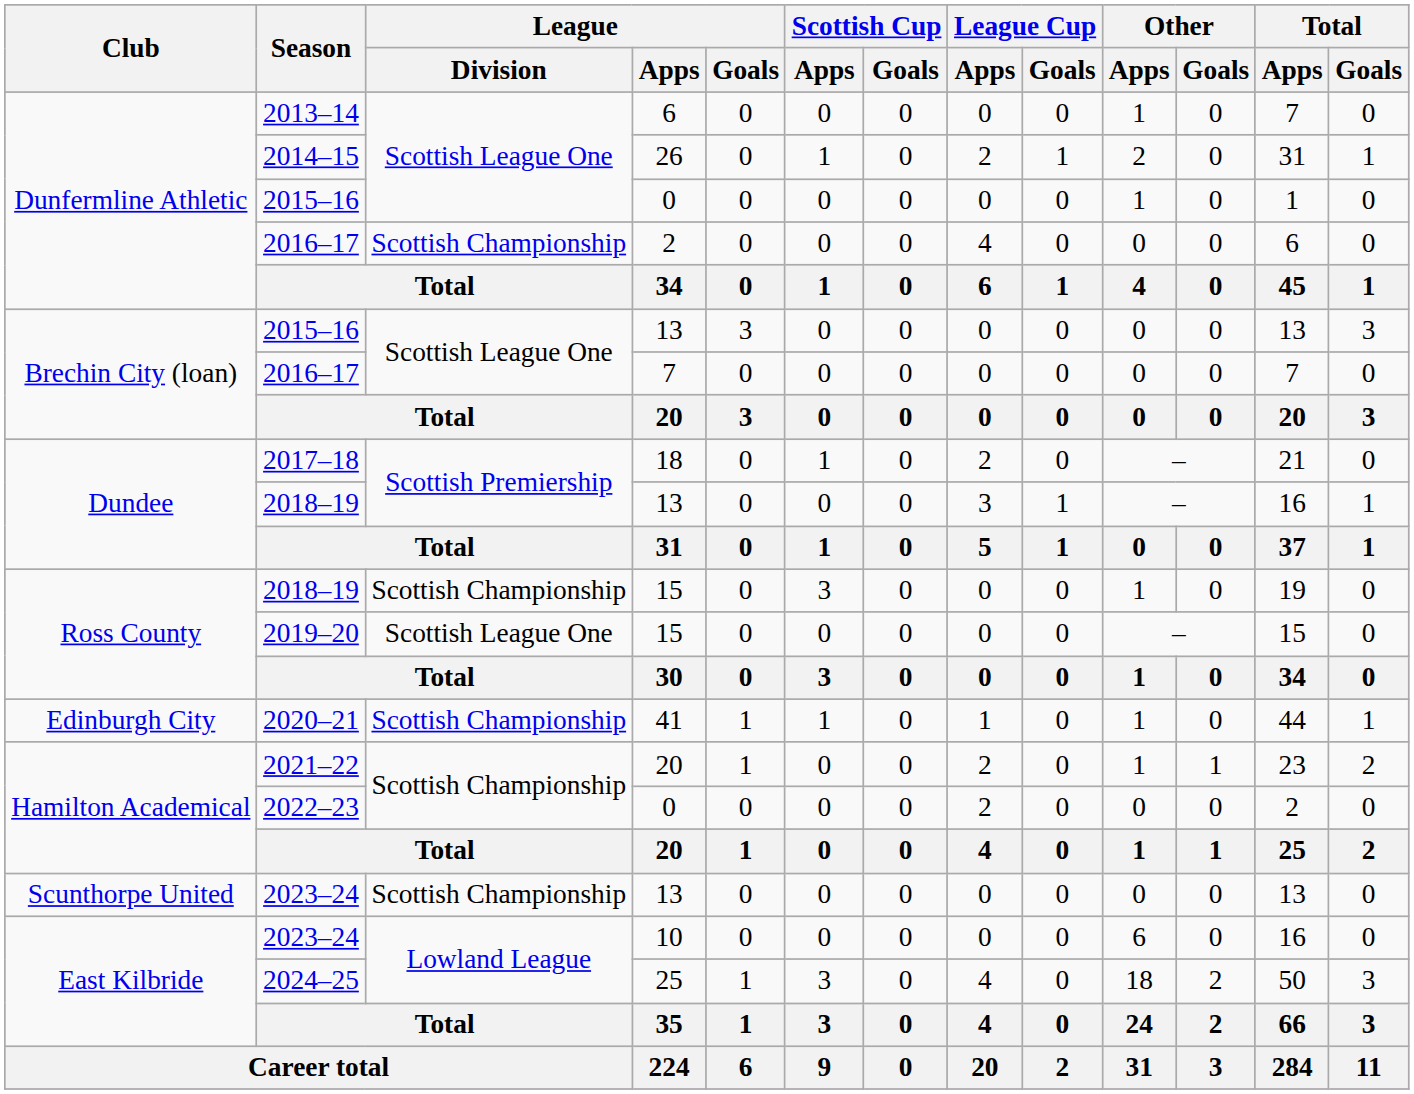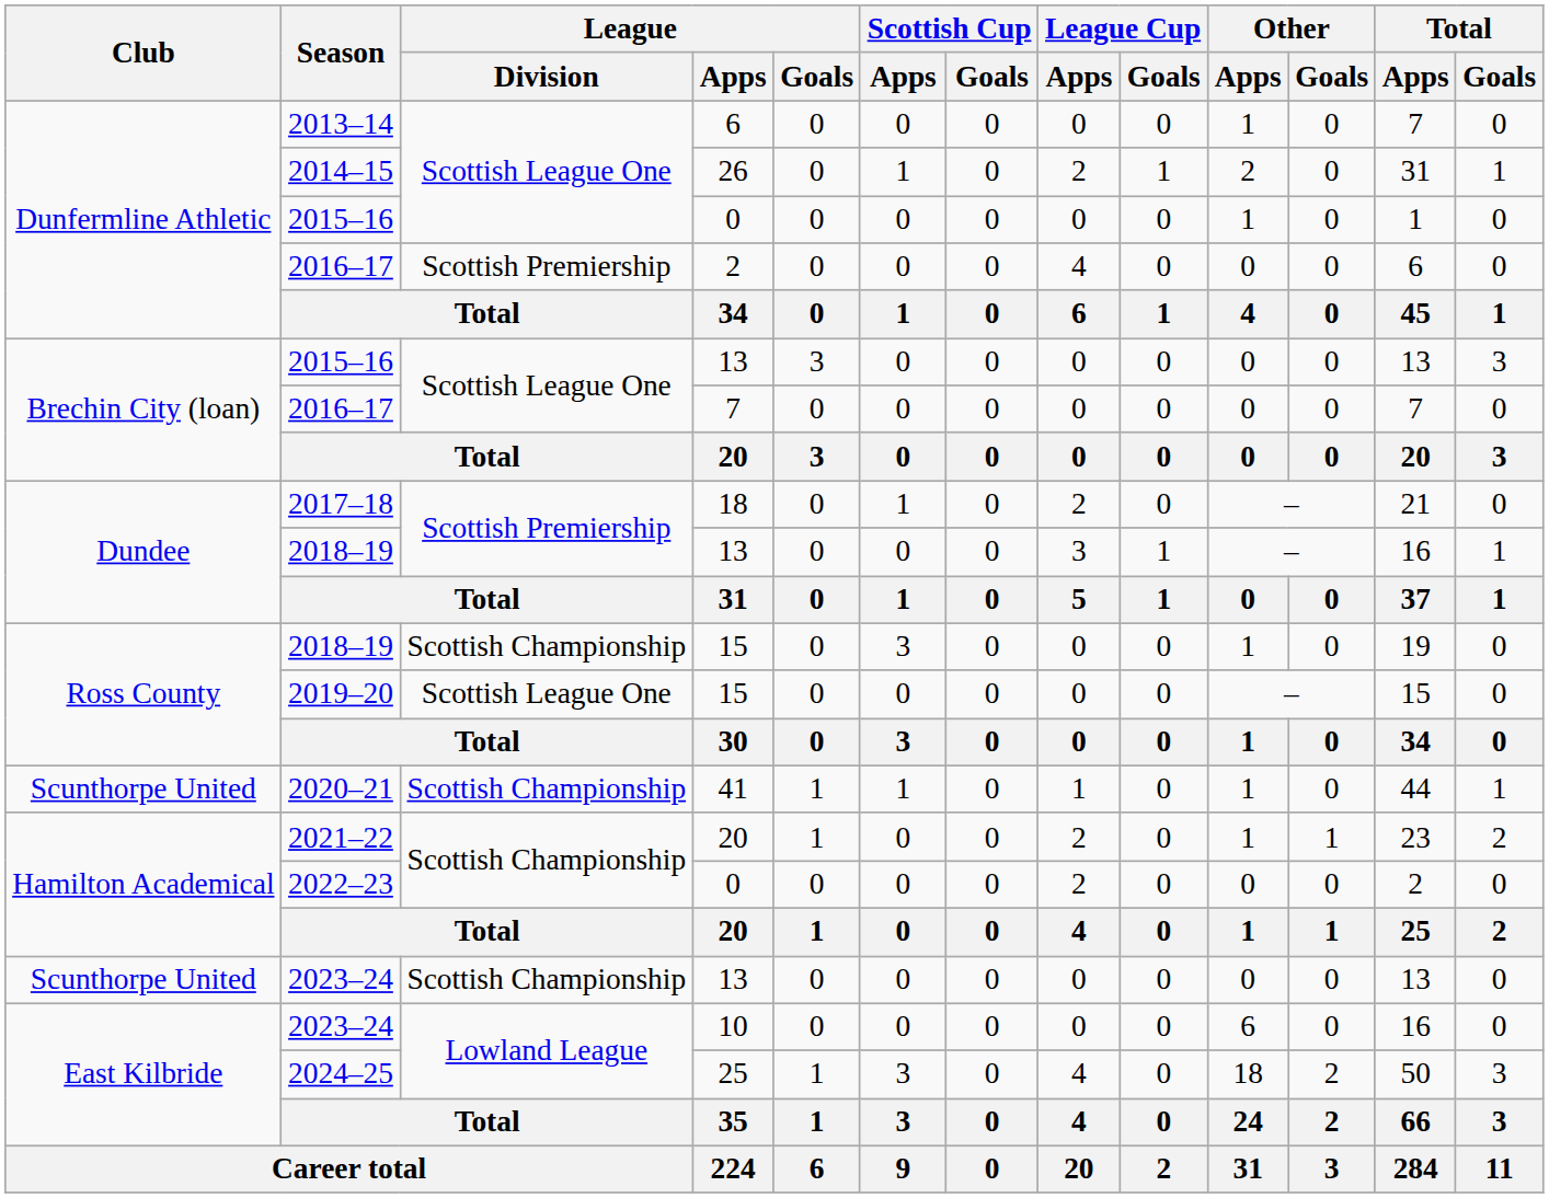 <table class="wikitable" style="text-align: center">
 <tr>
 <th rowspan="2">Club</th>
 <th rowspan="2">Season</th>
 <th colspan="3">League</th>
 <th colspan="2"><a href='#'>Scottish Cup</a></th>
 <th colspan="2"><a href='#'>League Cup</a></th>
 <th colspan="2">Other</th>
 <th colspan="2">Total</th>
 </tr>
 <tr>
 <th>Division</th>
 <th>Apps</th>
 <th>Goals</th>
 <th>Apps</th>
 <th>Goals</th>
 <th>Apps</th>
 <th>Goals</th>
 <th>Apps</th>
 <th>Goals</th>
 <th>Apps</th>
 <th>Goals</th>
 </tr>
 <tr>
 <td rowspan="5"><a href='#'>Dunfermline Athletic</a></td>
 <td><a href='#'>2013–14</a></td>
 <td rowspan="3"><a href='#'>Scottish League One</a></td>
 <td>6</td>
 <td>0</td>
 <td>0</td>
 <td>0</td>
 <td>0</td>
 <td>0</td>
 <td>1</td>
 <td>0</td>
 <td>7</td>
 <td>0</td>
 </tr>
 <tr>
 <td><a href='#'>2014–15</a></td>
 <td>26</td>
 <td>0</td>
 <td>1</td>
 <td>0</td>
 <td>2</td>
 <td>1</td>
 <td>2</td>
 <td>0</td>
 <td>31</td>
 <td>1</td>
 </tr>
 <tr>
 <td><a href='#'>2015–16</a></td>
 <td>0</td>
 <td>0</td>
 <td>0</td>
 <td>0</td>
 <td>0</td>
 <td>0</td>
 <td>1</td>
 <td>0</td>
 <td>1</td>
 <td>0</td>
 </tr>
 <tr>
 <td><a href='#'>2016–17</a></td>
-<td><a href='#'>Scottish Championship</a></td>
+<td>Scottish Premiership</td>
 <td>2</td>
 <td>0</td>
 <td>0</td>
 <td>0</td>
 <td>4</td>
 <td>0</td>
 <td>0</td>
 <td>0</td>
 <td>6</td>
 <td>0</td>
 </tr>
 <tr>
 <th colspan="2">Total</th>
 <th>34</th>
 <th>0</th>
 <th>1</th>
 <th>0</th>
 <th>6</th>
 <th>1</th>
 <th>4</th>
 <th>0</th>
 <th>45</th>
 <th>1</th>
 </tr>
 <tr>
 <td rowspan="3"><a href='#'>Brechin City</a> (loan)</td>
 <td><a href='#'>2015–16</a></td>
 <td rowspan="2">Scottish League One</td>
 <td>13</td>
 <td>3</td>
 <td>0</td>
 <td>0</td>
 <td>0</td>
 <td>0</td>
 <td>0</td>
 <td>0</td>
 <td>13</td>
 <td>3</td>
 </tr>
 <tr>
 <td><a href='#'>2016–17</a></td>
 <td>7</td>
 <td>0</td>
 <td>0</td>
 <td>0</td>
 <td>0</td>
 <td>0</td>
 <td>0</td>
 <td>0</td>
 <td>7</td>
 <td>0</td>
 </tr>
 <tr>
 <th colspan="2">Total</th>
 <th>20</th>
 <th>3</th>
 <th>0</th>
 <th>0</th>
 <th>0</th>
 <th>0</th>
 <th>0</th>
 <th>0</th>
 <th>20</th>
 <th>3</th>
 </tr>
 <tr>
 <td rowspan=3><a href='#'>Dundee</a></td>
 <td><a href='#'>2017–18</a></td>
 <td rowspan=2><a href='#'>Scottish Premiership</a></td>
 <td>18</td>
 <td>0</td>
 <td>1</td>
 <td>0</td>
 <td>2</td>
 <td>0</td>
 <td colspan="2">–</td>
 <td>21</td>
 <td>0</td>
 </tr>
 <tr>
 <td><a href='#'>2018–19</a></td>
 <td>13</td>
 <td>0</td>
 <td>0</td>
 <td>0</td>
 <td>3</td>
 <td>1</td>
 <td colspan="2">–</td>
 <td>16</td>
 <td>1</td>
 </tr>
 <tr>
 <th colspan=2>Total</th>
 <th>31</th>
 <th>0</th>
 <th>1</th>
 <th>0</th>
 <th>5</th>
 <th>1</th>
 <th>0</th>
 <th>0</th>
 <th>37</th>
 <th>1</th>
 </tr>
 <tr>
 <td rowspan=3><a href='#'>Ross County</a></td>
 <td><a href='#'>2018–19</a></td>
 <td>Scottish Championship</td>
 <td>15</td>
 <td>0</td>
 <td>3</td>
 <td>0</td>
 <td>0</td>
 <td>0</td>
 <td>1</td>
 <td>0</td>
 <td>19</td>
 <td>0</td>
 </tr>
 <tr>
 <td><a href='#'>2019–20</a></td>
 <td>Scottish League One</td>
 <td>15</td>
 <td>0</td>
 <td>0</td>
 <td>0</td>
 <td>0</td>
 <td>0</td>
 <td colspan="2">–</td>
 <td>15</td>
 <td>0</td>
 </tr>
 <tr>
 <th colspan=2>Total</th>
 <th>30</th>
 <th>0</th>
 <th>3</th>
 <th>0</th>
 <th>0</th>
 <th>0</th>
 <th>1</th>
 <th>0</th>
 <th>34</th>
 <th>0</th>
 </tr>
 <tr>
-<td><a href='#'>Edinburgh City</a></td>
+<td><a href='#'>Scunthorpe United</a></td>
 <td><a href='#'>2020–21</a></td>
 <td><a href='#'>Scottish Championship</a></td>
 <td>41</td>
 <td>1</td>
 <td>1</td>
 <td>0</td>
 <td>1</td>
 <td>0</td>
 <td>1</td>
 <td>0</td>
 <td>44</td>
 <td>1</td>
 </tr>
 <tr>
 <td rowspan="3"><a href='#'>Hamilton Academical</a></td>
 <td><a href='#'>2021–22</a></td>
 <td rowspan="2">Scottish Championship</td>
 <td>20</td>
 <td>1</td>
 <td>0</td>
 <td>0</td>
 <td>2</td>
 <td>0</td>
 <td>1</td>
 <td>1</td>
 <td>23</td>
 <td>2</td>
 </tr>
 <tr>
 <td><a href='#'>2022–23</a></td>
 <td>0</td>
 <td>0</td>
 <td>0</td>
 <td>0</td>
 <td>2</td>
 <td>0</td>
 <td>0</td>
 <td>0</td>
 <td>2</td>
 <td>0</td>
 </tr>
 <tr>
 <th colspan="2">Total</th>
 <th>20</th>
 <th>1</th>
 <th>0</th>
 <th>0</th>
 <th>4</th>
 <th>0</th>
 <th>1</th>
 <th>1</th>
 <th>25</th>
 <th>2</th>
 </tr>
 <tr>
 <td><a href='#'>Scunthorpe United</a></td>
 <td><a href='#'>2023–24</a></td>
 <td>Scottish Championship</td>
 <td>13</td>
 <td>0</td>
 <td>0</td>
 <td>0</td>
 <td>0</td>
 <td>0</td>
 <td>0</td>
 <td>0</td>
 <td>13</td>
 <td>0</td>
 </tr>
 <tr>
 <td rowspan="3"><a href='#'>East Kilbride</a></td>
 <td><a href='#'>2023–24</a></td>
 <td rowspan="2"><a href='#'>Lowland League</a></td>
 <td>10</td>
 <td>0</td>
 <td>0</td>
 <td>0</td>
 <td>0</td>
 <td>0</td>
 <td>6</td>
 <td>0</td>
 <td>16</td>
 <td>0</td>
 </tr>
 <tr>
 <td><a href='#'>2024–25</a></td>
 <td>25</td>
 <td>1</td>
 <td>3</td>
 <td>0</td>
 <td>4</td>
 <td>0</td>
 <td>18</td>
 <td>2</td>
 <td>50</td>
 <td>3</td>
 </tr>
 <tr>
 <th colspan="2">Total</th>
 <th>35</th>
 <th>1</th>
 <th>3</th>
 <th>0</th>
 <th>4</th>
 <th>0</th>
 <th>24</th>
 <th>2</th>
 <th>66</th>
 <th>3</th>
 </tr>
 <tr>
 <th colspan="3">Career total</th>
 <th>224</th>
 <th>6</th>
 <th>9</th>
 <th>0</th>
 <th>20</th>
 <th>2</th>
 <th>31</th>
 <th>3</th>
 <th>284</th>
 <th>11</th>
 </tr>
 </table>
